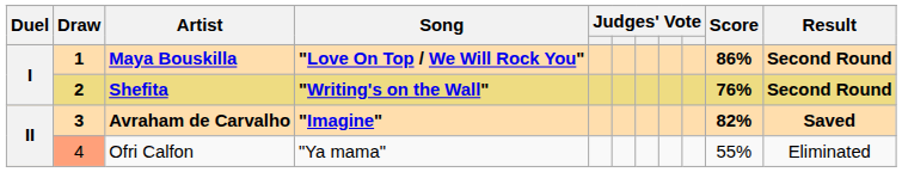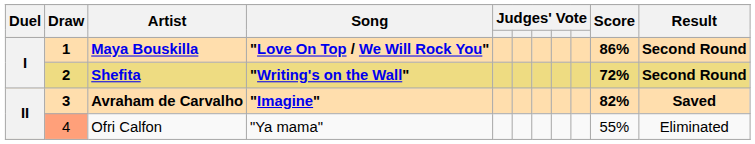 <table class="sortable wikitable" style="margin: 1em auto 1em auto; text-align:center; font-size:90%; line-height:18px;">
 <tr>
 </tr>
 <tr>
 <th rowspan="2" class="unsortable">Duel</th>
 <th rowspan="2">Draw</th>
 <th rowspan="2">Artist</th>
 <th rowspan="2">Song</th>
 <th colspan="5" class="unsortable">Judges' Vote</th>
 <th rowspan="2">Score</th>
 <th rowspan="2">Result</th>
 </tr>
 <tr>
 <th class="unsortable"></th>
 <th class="unsortable"></th>
 <th class="unsortable"></th>
 <th class="unsortable"></th>
 <th class="unsortable"></th>
 </tr>
 <tr style="font-weight:bold; background:navajowhite;">
 <th rowspan=2>I</th>
 <td>1</td>
 <td align="left"><a href='#'>Maya Bouskilla</a></td>
 <td align="left">"<a href='#'>Love On Top</a> / <a href='#'>We Will Rock You</a>"</td>
 <td></td>
 <td></td>
 <td></td>
 <td></td>
 <td></td>
 <td>86%</td>
 <td>Second Round</td>
 </tr>
 <tr style="font-weight:bold; background:#eedc82;">
 <td>2</td>
 <td align="left"><a href='#'>Shefita</a></td>
 <td align="left">"<a href='#'>Writing's on the Wall</a>"</td>
 <td></td>
 <td></td>
 <td></td>
 <td></td>
 <td></td>
-<td>76%</td>
+<td>72%</td>
 <td>Second Round</td>
 </tr>
 <tr style="font-weight:bold; background:navajowhite;">
 <th rowspan=2>II</th>
 <td>3</td>
 <td align="left">Avraham de Carvalho</td>
 <td align="left">"<a href='#'>Imagine</a>"</td>
 <td></td>
 <td></td>
 <td></td>
 <td></td>
 <td></td>
 <td>82%</td>
 <td>Saved</td>
 </tr>
 <tr>
 <td style="background: lightsalmon;">4</td>
 <td align="left">Ofri Calfon</td>
 <td align="left">"Ya mama"</td>
 <td></td>
 <td></td>
 <td></td>
 <td></td>
 <td></td>
 <td>55%</td>
 <td>Eliminated</td>
 </tr>
 </table>
